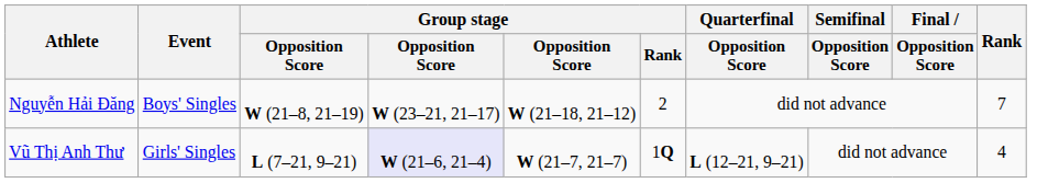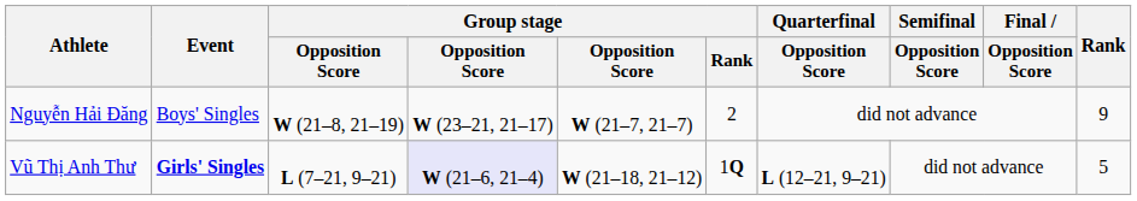 <table class="wikitable" style="font-size:90%">
 <tr>
 <th rowspan=2>Athlete</th>
 <th rowspan=2>Event</th>
 <th colspan=4>Group stage</th>
 <th>Quarterfinal</th>
 <th>Semifinal</th>
 <th>Final / </th>
 <th rowspan=2>Rank</th>
 </tr>
 <tr style="font-size:95%">
 <th>Opposition<br>Score</th>
 <th>Opposition<br>Score</th>
 <th>Opposition<br>Score</th>
 <th>Rank</th>
 <th>Opposition<br>Score</th>
 <th>Opposition<br>Score</th>
 <th>Opposition<br>Score</th>
 </tr>
 <tr align=center>
 <td align=left><a href='#'>Nguyễn Hải Đăng</a></td>
 <td align=left><a href='#'>Boys' Singles</a></td>
 <td><br><strong>W</strong> (21–8, 21–19)</td>
 <td><br><strong>W</strong> (23–21, 21–17)</td>
-<td><br><strong>W</strong> (21–18, 21–12)</td>
+<td><br><strong>W</strong> (21–7, 21–7)</td>
 <td>2</td>
 <td colspan=3>did not advance</td>
-<td>7</td>
+<td>9</td>
 </tr>
 <tr align=center>
 <td align=left><a href='#'>Vũ Thị Anh Thư</a></td>
-<td align=left><a href='#'>Girls' Singles</a></td>
+<td align=left><strong><a href='#'>Girls' Singles</a></strong></td>
 <td><br><strong>L</strong> (7–21, 9–21)</td>
 <td style="background: lavender;"><br><strong>W</strong> (21–6, 21–4)</td>
-<td><br><strong>W</strong> (21–7, 21–7)</td>
+<td><br><strong>W</strong> (21–18, 21–12)</td>
 <td>1<strong>Q</strong></td>
 <td><br><strong>L</strong> (12–21, 9–21)</td>
 <td colspan=2>did not advance</td>
-<td>4</td>
+<td>5</td>
 </tr>
 </table>
